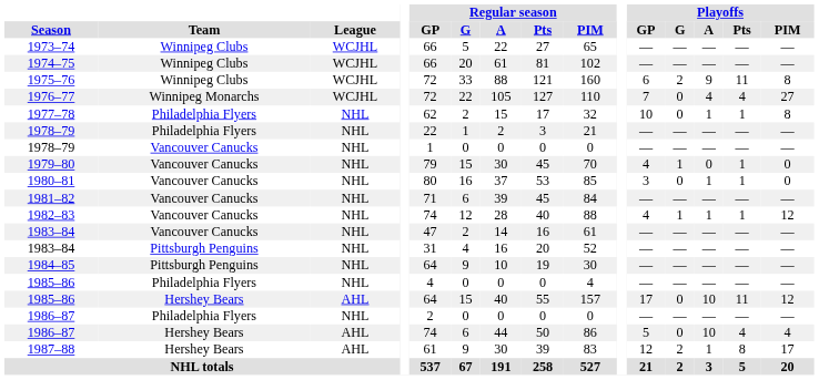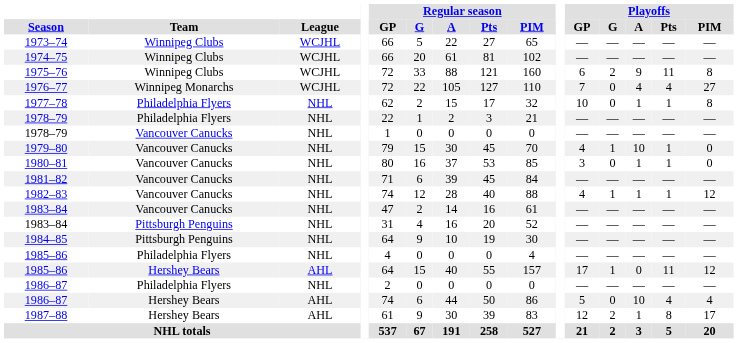 <table border="0" cellpadding="1" cellspacing="0" style="text-align:center; width:60em">
 <tr bgcolor="#e0e0e0">
 <th colspan="3" bgcolor="#ffffff"> </th>
 <th rowspan="99" bgcolor="#ffffff"> </th>
 <th colspan="5"><a href='#'>Regular season</a></th>
 <th rowspan="99" bgcolor="#ffffff"> </th>
 <th colspan="5"><a href='#'>Playoffs</a></th>
 </tr>
 <tr bgcolor="#e0e0e0">
 <th><a href='#'>Season</a></th>
 <th>Team</th>
 <th>League</th>
 <th>GP</th>
 <th><a href='#'>G</a></th>
 <th><a href='#'>A</a></th>
 <th><a href='#'>Pts</a></th>
 <th><a href='#'>PIM</a></th>
 <th>GP</th>
 <th>G</th>
 <th>A</th>
 <th>Pts</th>
 <th>PIM</th>
 </tr>
 <tr>
 <td><a href='#'>1973–74</a></td>
 <td><a href='#'>Winnipeg Clubs</a></td>
 <td><a href='#'>WCJHL</a></td>
 <td>66</td>
 <td>5</td>
 <td>22</td>
 <td>27</td>
 <td>65</td>
 <td>—</td>
 <td>—</td>
 <td>—</td>
 <td>—</td>
 <td>—</td>
 </tr>
 <tr bgcolor="#f0f0f0">
 <td><a href='#'>1974–75</a></td>
 <td>Winnipeg Clubs</td>
 <td>WCJHL</td>
 <td>66</td>
 <td>20</td>
 <td>61</td>
 <td>81</td>
 <td>102</td>
 <td>—</td>
 <td>—</td>
 <td>—</td>
 <td>—</td>
 <td>—</td>
 </tr>
 <tr>
 <td><a href='#'>1975–76</a></td>
 <td>Winnipeg Clubs</td>
 <td>WCJHL</td>
 <td>72</td>
 <td>33</td>
 <td>88</td>
 <td>121</td>
 <td>160</td>
 <td>6</td>
 <td>2</td>
 <td>9</td>
 <td>11</td>
 <td>8</td>
 </tr>
 <tr bgcolor="#f0f0f0">
 <td><a href='#'>1976–77</a></td>
 <td>Winnipeg Monarchs</td>
 <td>WCJHL</td>
 <td>72</td>
 <td>22</td>
 <td>105</td>
 <td>127</td>
 <td>110</td>
 <td>7</td>
 <td>0</td>
 <td>4</td>
 <td>4</td>
 <td>27</td>
 </tr>
 <tr>
 <td><a href='#'>1977–78</a></td>
 <td><a href='#'>Philadelphia Flyers</a></td>
 <td><a href='#'>NHL</a></td>
 <td>62</td>
 <td>2</td>
 <td>15</td>
 <td>17</td>
 <td>32</td>
 <td>10</td>
 <td>0</td>
 <td>1</td>
 <td>1</td>
 <td>8</td>
 </tr>
 <tr bgcolor="#f0f0f0">
 <td><a href='#'>1978–79</a></td>
 <td>Philadelphia Flyers</td>
 <td>NHL</td>
 <td>22</td>
 <td>1</td>
 <td>2</td>
 <td>3</td>
 <td>21</td>
 <td>—</td>
 <td>—</td>
 <td>—</td>
 <td>—</td>
 <td>—</td>
 </tr>
 <tr>
 <td>1978–79</td>
 <td><a href='#'>Vancouver Canucks</a></td>
 <td>NHL</td>
 <td>1</td>
 <td>0</td>
 <td>0</td>
 <td>0</td>
 <td>0</td>
 <td>—</td>
 <td>—</td>
 <td>—</td>
 <td>—</td>
 <td>—</td>
 </tr>
 <tr bgcolor="#f0f0f0">
 <td><a href='#'>1979–80</a></td>
 <td>Vancouver Canucks</td>
 <td>NHL</td>
 <td>79</td>
 <td>15</td>
 <td>30</td>
 <td>45</td>
 <td>70</td>
 <td>4</td>
 <td>1</td>
-<td>0</td>
+<td>10</td>
 <td>1</td>
 <td>0</td>
 </tr>
 <tr>
 <td><a href='#'>1980–81</a></td>
 <td>Vancouver Canucks</td>
 <td>NHL</td>
 <td>80</td>
 <td>16</td>
 <td>37</td>
 <td>53</td>
 <td>85</td>
 <td>3</td>
 <td>0</td>
 <td>1</td>
 <td>1</td>
 <td>0</td>
 </tr>
 <tr bgcolor="#f0f0f0">
 <td><a href='#'>1981–82</a></td>
 <td>Vancouver Canucks</td>
 <td>NHL</td>
 <td>71</td>
 <td>6</td>
 <td>39</td>
 <td>45</td>
 <td>84</td>
 <td>—</td>
 <td>—</td>
 <td>—</td>
 <td>—</td>
 <td>—</td>
 </tr>
 <tr>
 <td><a href='#'>1982–83</a></td>
 <td>Vancouver Canucks</td>
 <td>NHL</td>
 <td>74</td>
 <td>12</td>
 <td>28</td>
 <td>40</td>
 <td>88</td>
 <td>4</td>
 <td>1</td>
 <td>1</td>
 <td>1</td>
 <td>12</td>
 </tr>
 <tr bgcolor="#f0f0f0">
 <td><a href='#'>1983–84</a></td>
 <td>Vancouver Canucks</td>
 <td>NHL</td>
 <td>47</td>
 <td>2</td>
 <td>14</td>
 <td>16</td>
 <td>61</td>
 <td>—</td>
 <td>—</td>
 <td>—</td>
 <td>—</td>
 <td>—</td>
 </tr>
 <tr>
 <td>1983–84</td>
 <td><a href='#'>Pittsburgh Penguins</a></td>
 <td>NHL</td>
 <td>31</td>
 <td>4</td>
 <td>16</td>
 <td>20</td>
 <td>52</td>
 <td>—</td>
 <td>—</td>
 <td>—</td>
 <td>—</td>
 <td>—</td>
 </tr>
 <tr bgcolor="#f0f0f0">
 <td><a href='#'>1984–85</a></td>
 <td>Pittsburgh Penguins</td>
 <td>NHL</td>
 <td>64</td>
 <td>9</td>
 <td>10</td>
 <td>19</td>
 <td>30</td>
 <td>—</td>
 <td>—</td>
 <td>—</td>
 <td>—</td>
 <td>—</td>
 </tr>
 <tr>
 <td><a href='#'>1985–86</a></td>
 <td>Philadelphia Flyers</td>
 <td>NHL</td>
 <td>4</td>
 <td>0</td>
 <td>0</td>
 <td>0</td>
 <td>4</td>
 <td>—</td>
 <td>—</td>
 <td>—</td>
 <td>—</td>
 <td>—</td>
 </tr>
 <tr bgcolor="#f0f0f0">
 <td><a href='#'>1985–86</a></td>
 <td><a href='#'>Hershey Bears</a></td>
 <td><a href='#'>AHL</a></td>
 <td>64</td>
 <td>15</td>
 <td>40</td>
 <td>55</td>
 <td>157</td>
 <td>17</td>
+<td>1</td>
 <td>0</td>
-<td>10</td>
 <td>11</td>
 <td>12</td>
 </tr>
 <tr>
 <td><a href='#'>1986–87</a></td>
 <td>Philadelphia Flyers</td>
 <td>NHL</td>
 <td>2</td>
 <td>0</td>
 <td>0</td>
 <td>0</td>
 <td>0</td>
 <td>—</td>
 <td>—</td>
 <td>—</td>
 <td>—</td>
 <td>—</td>
 </tr>
 <tr bgcolor="#f0f0f0">
 <td><a href='#'>1986–87</a></td>
 <td>Hershey Bears</td>
 <td>AHL</td>
 <td>74</td>
 <td>6</td>
 <td>44</td>
 <td>50</td>
 <td>86</td>
 <td>5</td>
 <td>0</td>
 <td>10</td>
 <td>4</td>
 <td>4</td>
 </tr>
 <tr>
 <td><a href='#'>1987–88</a></td>
 <td>Hershey Bears</td>
 <td>AHL</td>
 <td>61</td>
 <td>9</td>
 <td>30</td>
 <td>39</td>
 <td>83</td>
 <td>12</td>
 <td>2</td>
 <td>1</td>
 <td>8</td>
 <td>17</td>
 </tr>
 <tr bgcolor="#e0e0e0">
 <th colspan="3">NHL totals</th>
 <th>537</th>
 <th>67</th>
 <th>191</th>
 <th>258</th>
 <th>527</th>
 <th>21</th>
 <th>2</th>
 <th>3</th>
 <th>5</th>
 <th>20</th>
 </tr>
 </table>
